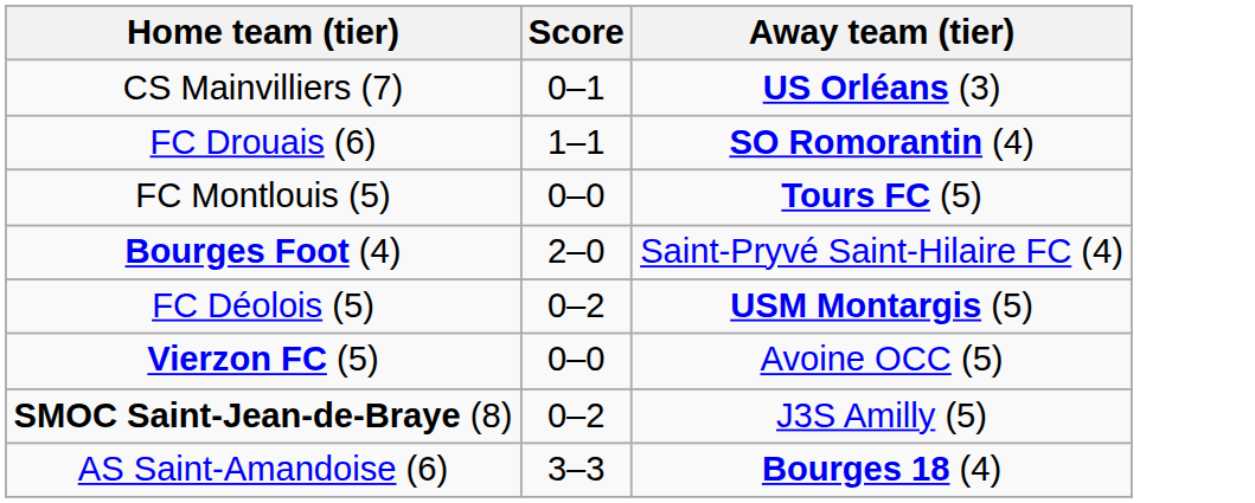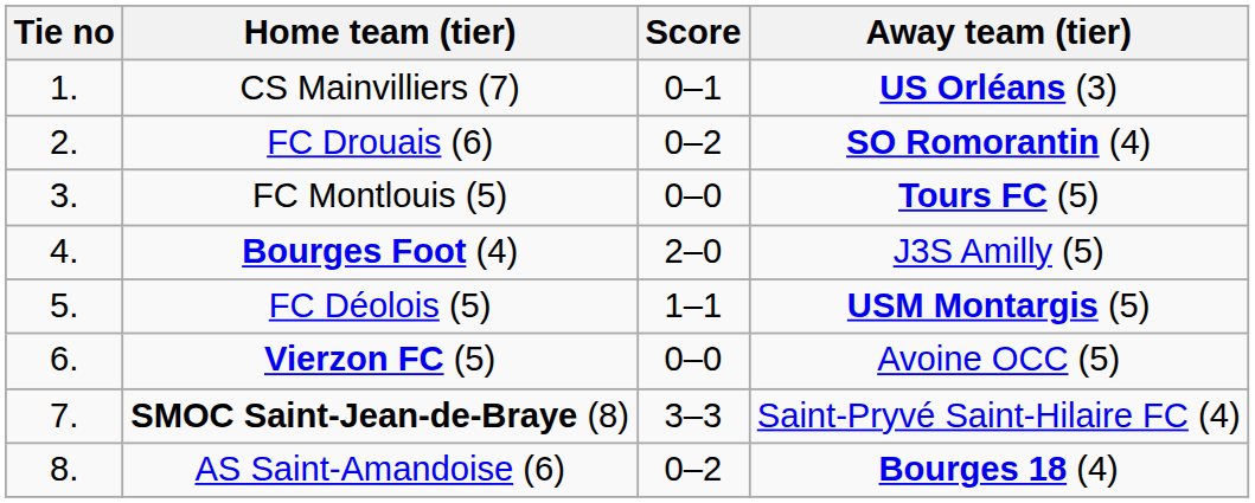 <table class="wikitable sortable" style="text-align: center">
 <tr>
+<th>Tie no</th>
 <th>Home team (tier)</th>
 <th>Score</th>
 <th>Away team (tier)</th>
 </tr>
 <tr>
+<td>1.</td>
 <td>CS Mainvilliers (7)</td>
 <td>0–1</td>
 <td><strong><a href='#'>US Orléans</a></strong> (3)</td>
 </tr>
 <tr>
+<td>2.</td>
 <td><a href='#'>FC Drouais</a> (6)</td>
-<td>1–1 </td>
+<td>0–2</td>
 <td><strong><a href='#'>SO Romorantin</a></strong> (4)</td>
 </tr>
 <tr>
+<td>3.</td>
 <td>FC Montlouis (5)</td>
 <td>0–0 </td>
 <td><strong><a href='#'>Tours FC</a></strong> (5)</td>
 </tr>
 <tr>
+<td>4.</td>
 <td><strong><a href='#'>Bourges Foot</a></strong> (4)</td>
 <td>2–0</td>
-<td><a href='#'>Saint-Pryvé Saint-Hilaire FC</a> (4)</td>
+<td><a href='#'>J3S Amilly</a> (5)</td>
 </tr>
 <tr>
+<td>5.</td>
 <td><a href='#'>FC Déolois</a> (5)</td>
-<td>0–2</td>
+<td>1–1 </td>
 <td><strong><a href='#'>USM Montargis</a></strong> (5)</td>
 </tr>
 <tr>
+<td>6.</td>
 <td><strong><a href='#'>Vierzon FC</a></strong> (5)</td>
 <td>0–0 </td>
 <td><a href='#'>Avoine OCC</a> (5)</td>
 </tr>
 <tr>
+<td>7.</td>
 <td><strong>SMOC Saint-Jean-de-Braye</strong> (8)</td>
-<td>0–2</td>
-<td><a href='#'>J3S Amilly</a> (5)</td>
+<td>3–3 </td>
+<td><a href='#'>Saint-Pryvé Saint-Hilaire FC</a> (4)</td>
 </tr>
 <tr>
+<td>8.</td>
 <td><a href='#'>AS Saint-Amandoise</a> (6)</td>
-<td>3–3 </td>
+<td>0–2</td>
 <td><strong><a href='#'>Bourges 18</a></strong> (4)</td>
 </tr>
 </table>
